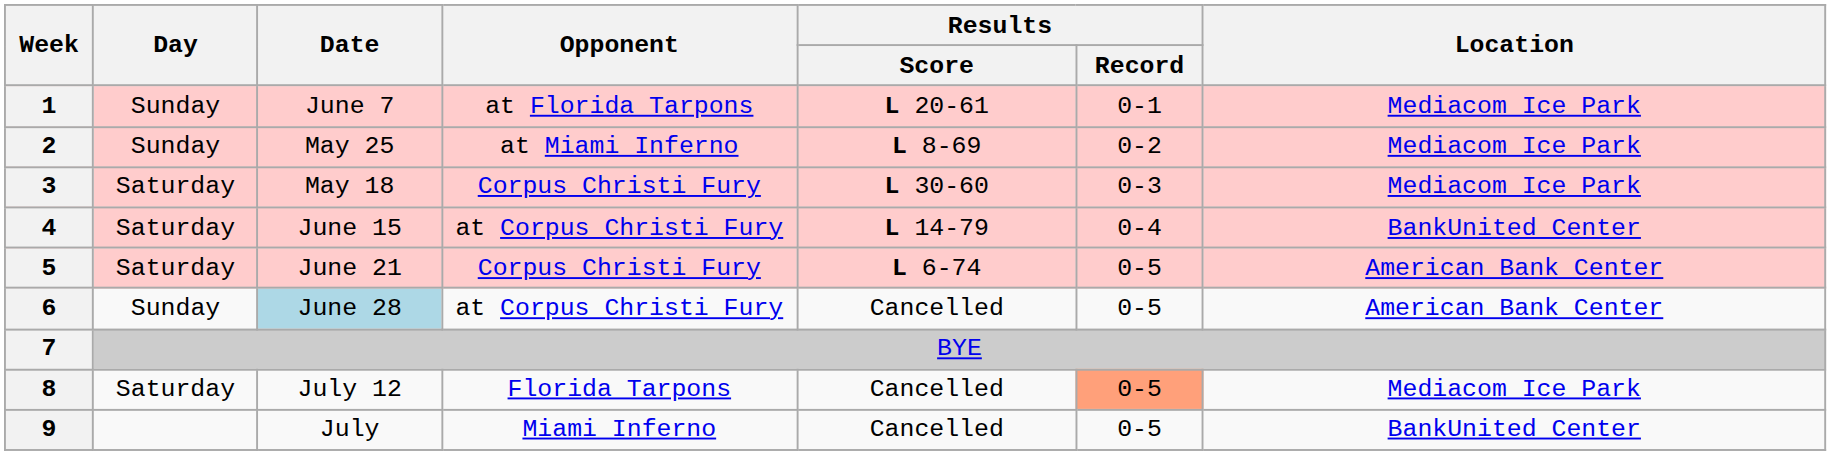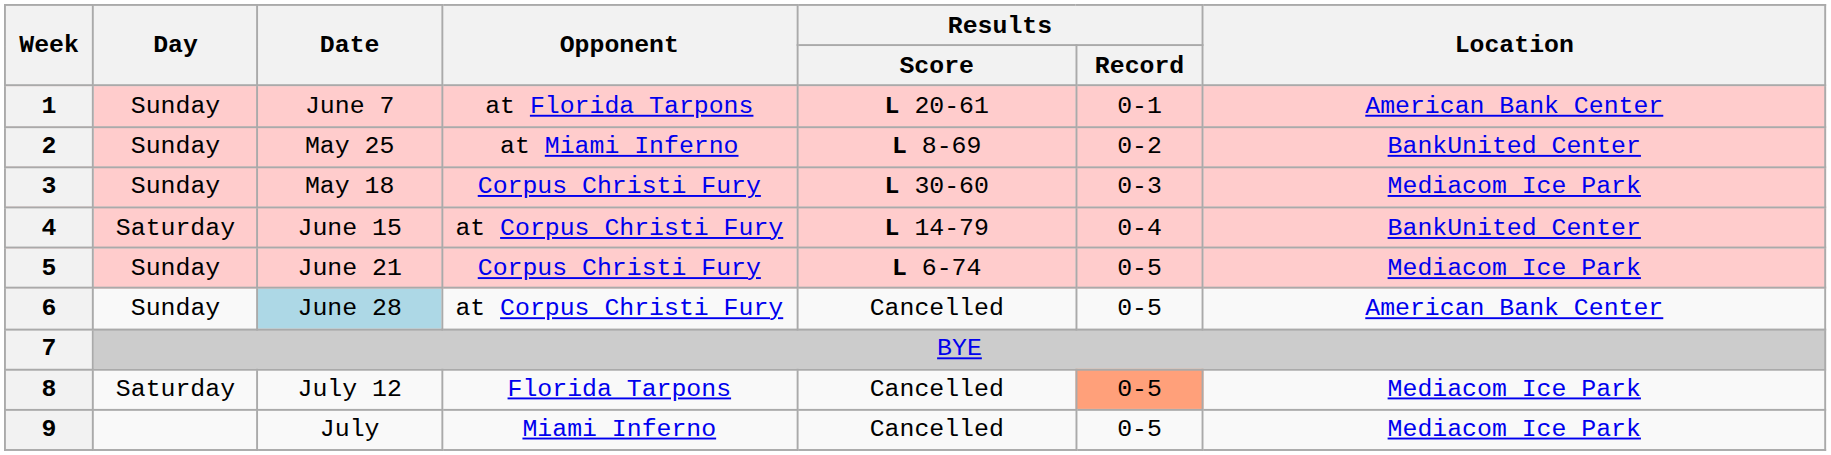 <table class="wikitable">
 <tr>
 <th rowspan="2" width="40">Week</th>
 <th rowspan="2" width="80">Day</th>
 <th rowspan="2" width="90">Date</th>
 <th rowspan="2" width="180">Opponent</th>
 <th colspan="2" width="200">Results</th>
 <th rowspan="2" width="320">Location</th>
 </tr>
 <tr>
 <th width="140">Score</th>
 <th width="60">Record</th>
 </tr>
 <tr align="center" bgcolor="#FFCCCC">
 <th>1</th>
 <td>Sunday</td>
 <td>June 7</td>
 <td>at <a href='#'>Florida Tarpons</a></td>
 <td><strong>L</strong> 20-61</td>
 <td>0-1</td>
-<td><a href='#'>Mediacom Ice Park</a></td>
+<td><a href='#'>American Bank Center</a></td>
 </tr>
 <tr align="center" bgcolor="#FFCCCC">
 <th>2</th>
 <td>Sunday</td>
 <td>May 25</td>
 <td>at <a href='#'>Miami Inferno</a></td>
 <td><strong>L</strong> 8-69</td>
 <td>0-2</td>
-<td><a href='#'>Mediacom Ice Park</a></td>
+<td><a href='#'>BankUnited Center</a></td>
 </tr>
 <tr align="center" bgcolor="#FFCCCC">
 <th>3</th>
-<td>Saturday</td>
+<td>Sunday</td>
 <td>May 18</td>
 <td><a href='#'>Corpus Christi Fury</a></td>
 <td><strong>L</strong> 30-60</td>
 <td>0-3</td>
 <td><a href='#'>Mediacom Ice Park</a></td>
 </tr>
 <tr align="center" bgcolor="#FFCCCC">
 <th>4</th>
 <td>Saturday</td>
 <td>June 15</td>
 <td>at <a href='#'>Corpus Christi Fury</a></td>
 <td><strong>L</strong> 14-79</td>
 <td>0-4</td>
 <td><a href='#'>BankUnited Center</a></td>
 </tr>
 <tr align="center" bgcolor="#FFCCCC">
 <th>5</th>
-<td>Saturday</td>
+<td>Sunday</td>
 <td>June 21</td>
 <td><a href='#'>Corpus Christi Fury</a></td>
 <td><strong>L</strong> 6-74</td>
 <td>0-5</td>
-<td><a href='#'>American Bank Center</a></td>
+<td><a href='#'>Mediacom Ice Park</a></td>
 </tr>
 <tr align="center">
 <th>6</th>
 <td>Sunday</td>
 <td style="background: lightblue;">June 28</td>
 <td>at <a href='#'>Corpus Christi Fury</a></td>
 <td>Cancelled</td>
 <td>0-5</td>
 <td><a href='#'>American Bank Center</a></td>
 </tr>
 <tr align="center" bgcolor="#CCCCCC">
 <th>7</th>
 <td colSpan=6><a href='#'>BYE</a></td>
 </tr>
 <tr align="center">
 <th>8</th>
 <td>Saturday</td>
 <td>July 12</td>
 <td><a href='#'>Florida Tarpons</a></td>
 <td>Cancelled</td>
 <td style="background: lightsalmon;">0-5</td>
 <td><a href='#'>Mediacom Ice Park</a></td>
 </tr>
 <tr align="center">
 <th>9</th>
 <td></td>
 <td>July</td>
 <td><a href='#'>Miami Inferno</a></td>
 <td>Cancelled</td>
 <td>0-5</td>
-<td><a href='#'>BankUnited Center</a></td>
+<td><a href='#'>Mediacom Ice Park</a></td>
 </tr>
 </table>
